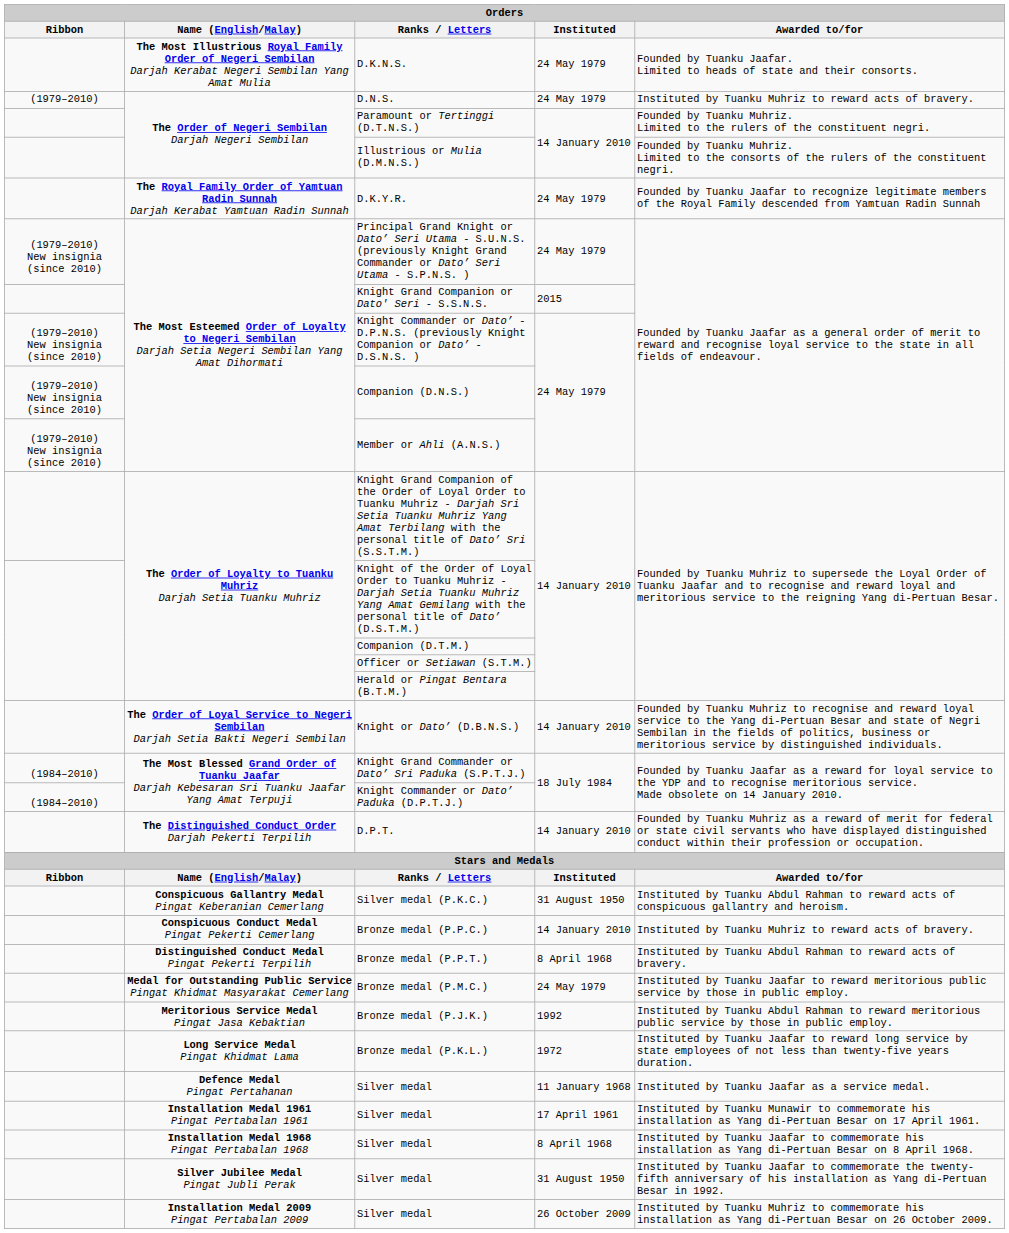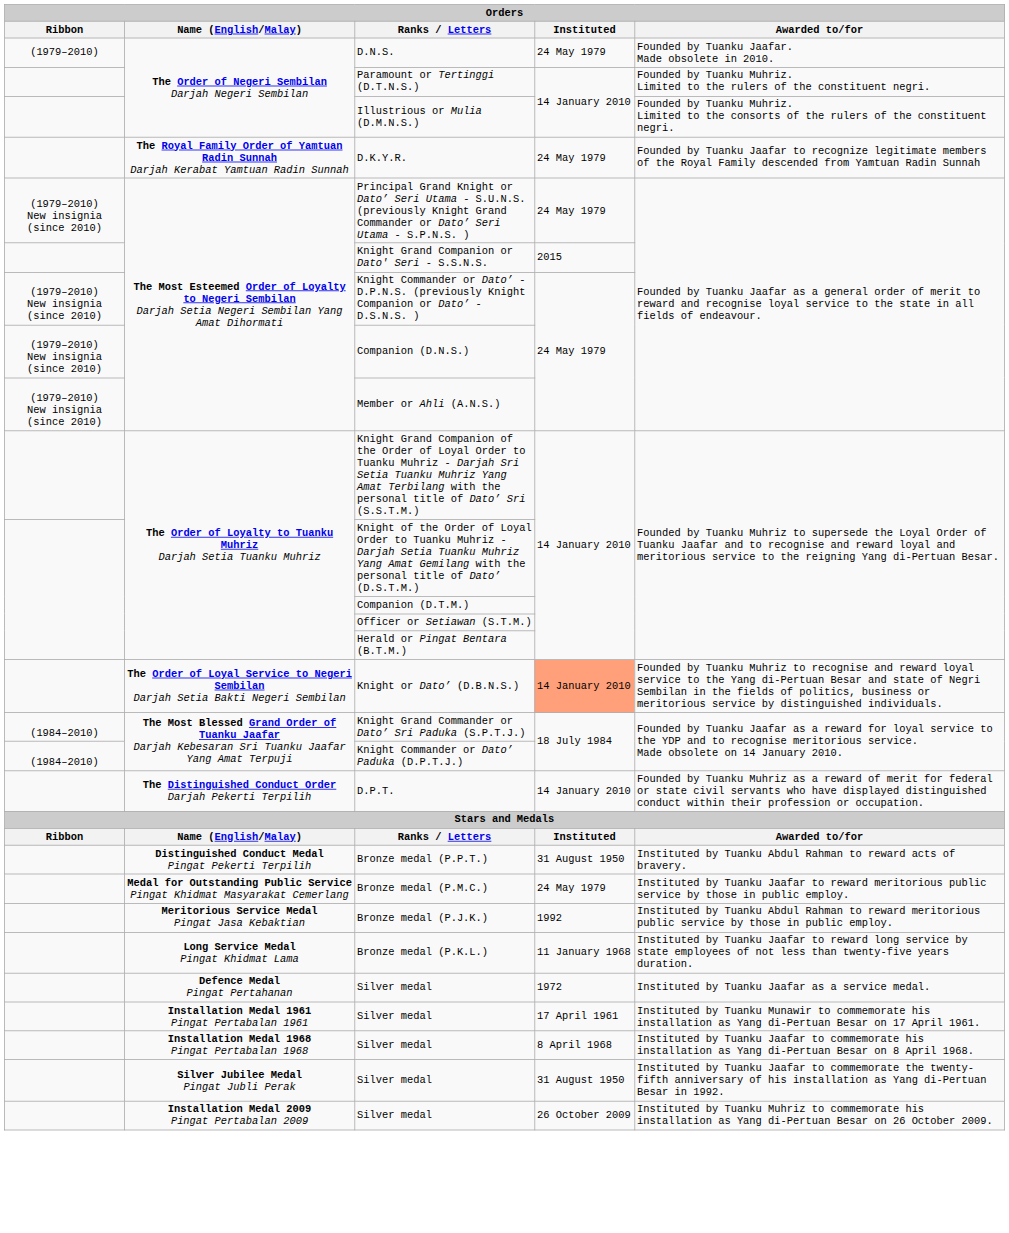 <table class="wikitable">
 <tr>
 <th colspan=5 style="background-color:#cccccc">Orders</th>
 </tr>
 <tr>
 <th width="144px">Ribbon</th>
 <th width="23%">Name (<a href='#'>English</a>/<a href='#'>Malay</a>)</th>
 <th width="18%">Ranks / <a href='#'>Letters</a></th>
 <th width="10%">Instituted</th>
 <th>Awarded to/for</th>
 </tr>
 <tr>
-<td align=center></td>
-<td align=center><strong>The Most Illustrious <a href='#'>Royal Family Order of Negeri Sembilan</a></strong><br><em>Darjah Kerabat Negeri Sembilan Yang Amat Mulia</em></td>
-<td>D.K.N.S.</td>
-<td>24 May 1979</td>
-<td>Founded by Tuanku Jaafar. <br> Limited to heads of state and their consorts.</td>
-</tr>
-<tr>
 <td align=center>(1979–2010)</td>
 <td rowspan=3 align=center><strong>The <a href='#'>Order of Negeri Sembilan</a></strong> <br> <em>Darjah Negeri Sembilan</em></td>
 <td>D.N.S.</td>
 <td>24 May 1979</td>
-<td>Instituted by Tuanku Muhriz to reward acts of bravery.</td>
+<td>Founded by Tuanku Jaafar. <br> Made obsolete in 2010.</td>
 </tr>
 <tr>
 <td align=center></td>
 <td>Paramount or <em>Tertinggi</em> (D.T.N.S.)</td>
 <td rowspan=2>14 January 2010</td>
 <td>Founded by Tuanku Muhriz. <br> Limited to the rulers of the constituent negri.</td>
 </tr>
 <tr>
 <td align=center></td>
 <td>Illustrious or <em>Mulia</em> (D.M.N.S.)</td>
 <td>Founded by Tuanku Muhriz. <br> Limited to the consorts of the rulers of the constituent negri.</td>
 </tr>
 <tr>
 <td align=center> <br><br> </td>
 <td align=center><strong>The <a href='#'>Royal Family Order of Yamtuan Radin Sunnah</a></strong> <br> <em>Darjah Kerabat Yamtuan Radin Sunnah</em></td>
 <td>D.K.Y.R.</td>
 <td>24 May 1979</td>
 <td>Founded by Tuanku Jaafar to recognize legitimate members of the Royal Family descended from Yamtuan Radin Sunnah</td>
 </tr>
 <tr>
 <td align="center"> <br> (1979–2010) <br> New insignia <br> (since 2010)</td>
 <td rowspan="5" align="center"><strong>The Most Esteemed <a href='#'>Order of Loyalty to Negeri Sembilan</a></strong> <br> <em>Darjah Setia Negeri Sembilan Yang Amat Dihormati</em></td>
 <td>Principal Grand Knight or <em>Dato’ Seri Utama</em> - S.U.N.S. (previously Knight Grand Commander or <em>Dato’ Seri Utama</em> - S.P.N.S. )</td>
 <td>24 May 1979</td>
 <td rowspan="5">Founded by Tuanku Jaafar as a general order of merit to reward and recognise loyal service to the state in all fields of endeavour.</td>
 </tr>
 <tr>
 <td align="center"></td>
 <td>Knight Grand Companion or <em>Dato' Seri</em> - S.S.N.S.</td>
 <td>2015</td>
 </tr>
 <tr>
 <td align="center"> <br> (1979–2010) <br> New insignia <br> (since 2010)</td>
 <td>Knight Commander or <em>Dato’</em> - D.P.N.S. (previously Knight Companion or <em>Dato’</em> - D.S.N.S. )</td>
 <td rowspan=3>24 May 1979</td>
 </tr>
 <tr>
 <td align="center"> <br> (1979–2010) <br> New insignia <br> (since 2010)</td>
 <td>Companion (D.N.S.)</td>
 </tr>
 <tr>
 <td align=center> <br> (1979–2010) <br> New insignia <br> (since 2010)</td>
 <td>Member or <em>Ahli</em> (A.N.S.)</td>
 </tr>
 <tr>
 <td align=center></td>
 <td rowspan=5 align=center><strong>The <a href='#'>Order of Loyalty to Tuanku Muhriz</a></strong> <br> <em>Darjah Setia Tuanku Muhriz</em></td>
 <td>Knight Grand Companion of the Order of Loyal Order to Tuanku Muhriz - <em>Darjah Sri Setia Tuanku Muhriz Yang Amat Terbilang</em> with the personal title of <em>Dato’ Sri</em> (S.S.T.M.)</td>
 <td rowspan=5>14 January 2010</td>
 <td rowspan=5>Founded by Tuanku Muhriz to supersede the Loyal Order of Tuanku Jaafar and to recognise and reward loyal and meritorious service to the reigning Yang di-Pertuan Besar.</td>
 </tr>
 <tr>
 <td rowspan=4 align=center></td>
 <td>Knight of the Order of Loyal Order to Tuanku Muhriz - <em>Darjah Setia Tuanku Muhriz Yang Amat Gemilang</em> with the personal title of <em>Dato’</em> (D.S.T.M.)</td>
 </tr>
 <tr>
 <td>Companion (D.T.M.)</td>
 </tr>
 <tr>
 <td>Officer or <em>Setiawan</em> (S.T.M.)</td>
 </tr>
 <tr>
 <td>Herald or <em>Pingat Bentara</em> (B.T.M.)</td>
 </tr>
 <tr>
 <td align=center></td>
 <td align=center><strong>The <a href='#'>Order of Loyal Service to Negeri Sembilan</a></strong> <br> <em>Darjah Setia Bakti Negeri Sembilan</em></td>
 <td>Knight or <em>Dato’</em> (D.B.N.S.)</td>
-<td>14 January 2010</td>
+<td style="background: lightsalmon;">14 January 2010</td>
 <td>Founded by Tuanku Muhriz to recognise and reward loyal service to the Yang di-Pertuan Besar and state of Negri Sembilan in the fields of politics, business or meritorious service by distinguished individuals.</td>
 </tr>
 <tr>
 <td align=center> <br> (1984–2010)</td>
 <td rowspan=2 align=center><strong>The Most Blessed <a href='#'>Grand Order of Tuanku Jaafar</a></strong> <br> <em>Darjah Kebesaran Sri Tuanku Jaafar Yang Amat Terpuji</em></td>
 <td>Knight Grand Commander or <em>Dato’ Sri Paduka</em> (S.P.T.J.)</td>
 <td rowspan=2>18 July 1984 <br></td>
 <td rowspan=2>Founded by Tuanku Jaafar as a reward for loyal service to the YDP and to recognise meritorious service. <br> Made obsolete on 14 January 2010.</td>
 </tr>
 <tr>
 <td align=center> <br> (1984–2010)</td>
 <td>Knight Commander or <em>Dato’ Paduka</em> (D.P.T.J.)</td>
 </tr>
 <tr>
 <td align=center></td>
 <td align=center><strong>The <a href='#'>Distinguished Conduct Order</a></strong> <br> <em>Darjah Pekerti Terpilih</em></td>
 <td>D.P.T.</td>
 <td>14 January 2010</td>
 <td>Founded by Tuanku Muhriz as a reward of merit for federal or state civil servants who have displayed distinguished conduct within their profession or occupation.</td>
 </tr>
 <tr>
 <th colspan=5 style="background-color:#cccccc">Stars and Medals</th>
 </tr>
 <tr>
 <th width="144px">Ribbon</th>
 <th width="23%">Name (<a href='#'>English</a>/<a href='#'>Malay</a>)</th>
 <th width="18%">Ranks / <a href='#'>Letters</a></th>
 <th width="10%">Instituted</th>
 <th>Awarded to/for</th>
 </tr>
 <tr>
 <td align=center></td>
-<td align=center><strong>Conspicuous Gallantry Medal</strong> <br> <em>Pingat Keberanian Cemerlang</em></td>
-<td>Silver medal (P.K.C.)</td>
-<td>31 August 1950</td>
-<td>Instituted by Tuanku Abdul Rahman to reward acts of conspicuous gallantry and heroism.</td>
-</tr>
-<tr>
-<td align=center></td>
-<td align=center><strong>Conspicuous Conduct Medal</strong> <br> <em>Pingat Pekerti Cemerlang</em></td>
-<td>Bronze medal (P.P.C.)</td>
-<td>14 January 2010</td>
-<td>Instituted by Tuanku Muhriz to reward acts of bravery.</td>
-</tr>
-<tr>
-<td align=center></td>
 <td align=center><strong>Distinguished Conduct Medal</strong> <br> <em>Pingat Pekerti Terpilih</em></td>
 <td>Bronze medal (P.P.T.)</td>
-<td>8 April 1968</td>
+<td>31 August 1950</td>
 <td>Instituted by Tuanku Abdul Rahman to reward acts of bravery.</td>
 </tr>
 <tr>
 <td align=center></td>
 <td align=center><strong>Medal for Outstanding Public Service</strong> <br> <em>Pingat Khidmat Masyarakat Cemerlang</em></td>
 <td>Bronze medal (P.M.C.)</td>
 <td>24 May 1979</td>
 <td>Instituted by Tuanku Jaafar to reward meritorious public service by those in public employ.</td>
 </tr>
 <tr>
 <td align=center></td>
 <td align=center><strong>Meritorious Service Medal</strong> <br> <em>Pingat Jasa Kebaktian</em></td>
 <td>Bronze medal (P.J.K.)</td>
 <td>1992</td>
 <td>Instituted by Tuanku Abdul Rahman to reward meritorious public service by those in public employ.</td>
 </tr>
 <tr>
 <td align=center></td>
 <td align=center><strong>Long Service Medal</strong> <br> <em>Pingat Khidmat Lama</em></td>
 <td>Bronze medal (P.K.L.)</td>
-<td>1972</td>
+<td>11 January 1968</td>
 <td>Instituted by Tuanku Jaafar to reward long service by state employees of not less than twenty-five years duration.</td>
 </tr>
 <tr>
 <td align=center></td>
 <td align=center><strong>Defence Medal</strong> <br> <em>Pingat Pertahanan</em></td>
 <td>Silver medal</td>
-<td>11 January 1968</td>
+<td>1972</td>
 <td>Instituted by Tuanku Jaafar as a service medal.</td>
 </tr>
 <tr>
 <td align=center></td>
 <td align=center><strong>Installation Medal 1961</strong> <br> <em>Pingat Pertabalan 1961</em></td>
 <td>Silver medal</td>
 <td>17 April 1961</td>
 <td>Instituted by Tuanku Munawir to commemorate his installation as Yang di-Pertuan Besar on 17 April 1961.</td>
 </tr>
 <tr>
 <td align=center></td>
 <td align=center><strong>Installation Medal 1968</strong> <br> <em>Pingat Pertabalan 1968</em></td>
 <td>Silver medal</td>
 <td>8 April 1968</td>
 <td>Instituted by Tuanku Jaafar to commemorate his installation as Yang di-Pertuan Besar on 8 April 1968.</td>
 </tr>
 <tr>
 <td align=center></td>
 <td align=center><strong>Silver Jubilee Medal</strong> <br> <em>Pingat Jubli Perak</em></td>
 <td>Silver medal</td>
 <td>31 August 1950</td>
 <td>Instituted by Tuanku Jaafar to commemorate the twenty-fifth anniversary of his installation as Yang di-Pertuan Besar in 1992.</td>
 </tr>
 <tr>
 <td align=center></td>
 <td align=center><strong>Installation Medal 2009</strong> <br> <em>Pingat Pertabalan 2009</em></td>
 <td>Silver medal</td>
 <td>26 October 2009</td>
 <td>Instituted by Tuanku Muhriz to commemorate his installation as Yang di-Pertuan Besar on 26 October 2009.</td>
 </tr>
 </table>
